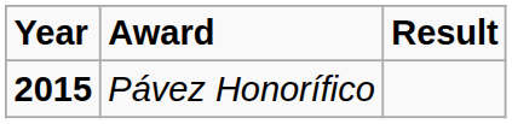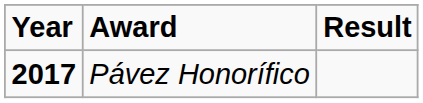 <table class="wikitable">
 <tr>
 <td><strong>Year</strong></td>
 <td><strong>Award</strong></td>
 <td><strong>Result</strong></td>
 </tr>
 <tr>
-<td><strong>2015</strong></td>
+<td><strong>2017</strong></td>
 <td><em>Pávez Honorífico</em></td>
 <td></td>
 </tr>
 </table>
